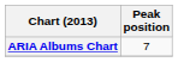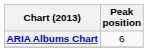 <table class="wikitable sortable plainrowheaders">
 <tr>
 <th scope="col">Chart (2013)</th>
 <th scope="col">Peak<br>position</th>
 </tr>
 <tr>
 <th scope="row"><a href='#'>ARIA Albums Chart</a></th>
-<td style="text-align:center;">7</td>
+<td style="text-align:center;">6</td>
 </tr>
 <tr>
 </tr>
 </table>
